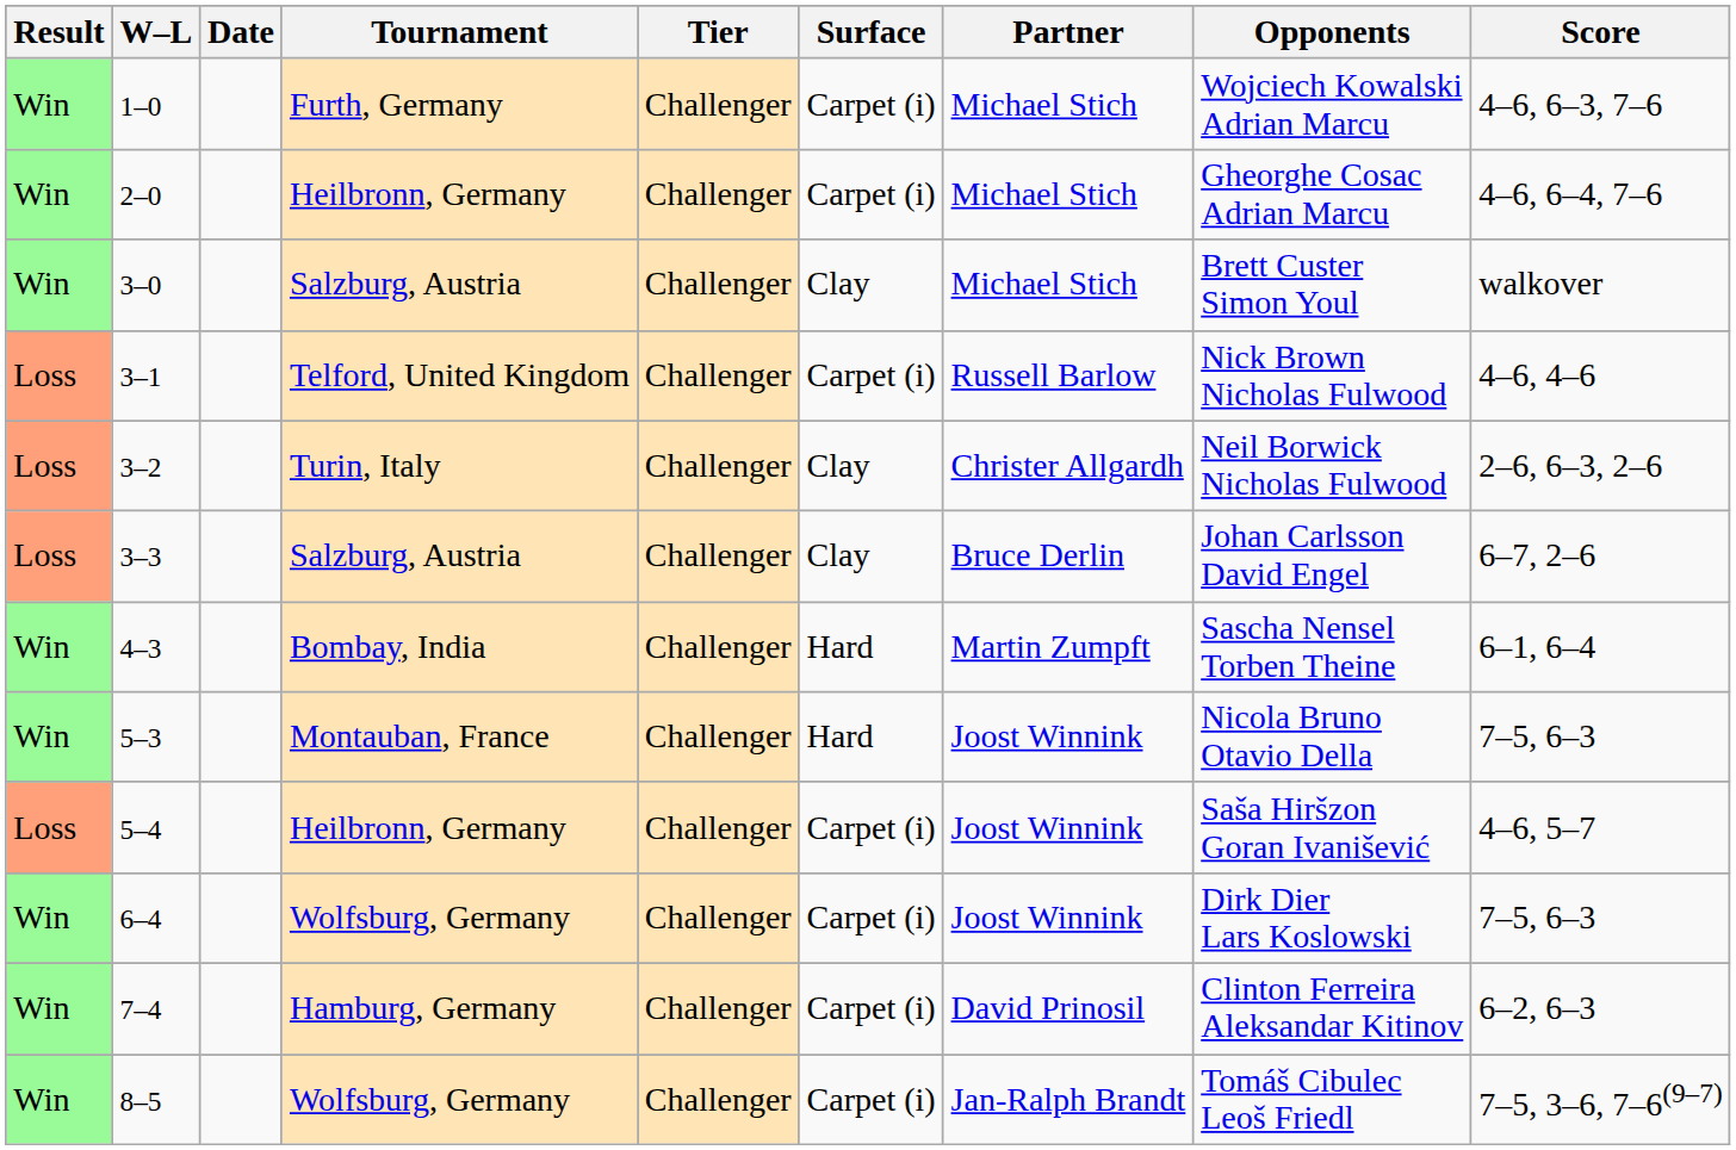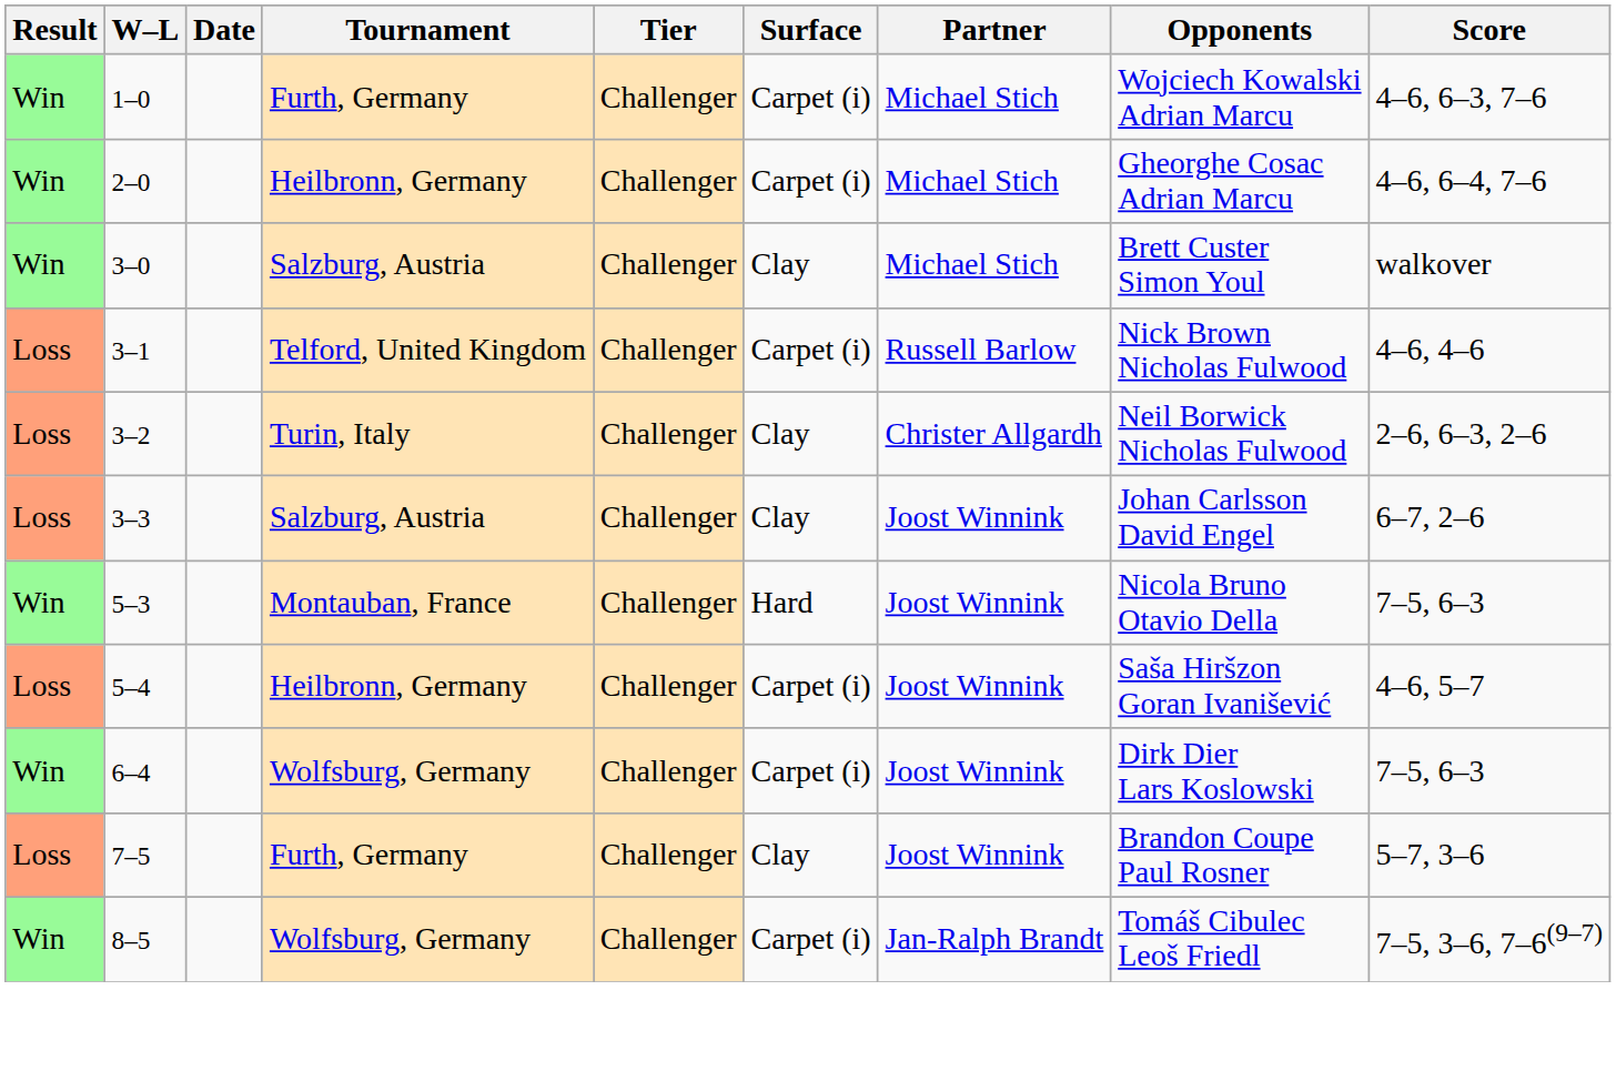 <table class="sortable wikitable">
 <tr>
 <th>Result</th>
 <th class="unsortable">W–L</th>
 <th>Date</th>
 <th>Tournament</th>
 <th>Tier</th>
 <th>Surface</th>
 <th>Partner</th>
 <th>Opponents</th>
 <th class="unsortable">Score</th>
 </tr>
 <tr>
 <td style="background:#98fb98;">Win</td>
 <td><small>1–0</small></td>
 <td></td>
 <td style="background:moccasin;"><a href='#'>Furth</a>, Germany</td>
 <td style="background:moccasin;">Challenger</td>
 <td>Carpet (i)</td>
 <td> <a href='#'>Michael Stich</a></td>
 <td> <a href='#'>Wojciech Kowalski</a> <br>  <a href='#'>Adrian Marcu</a></td>
 <td>4–6, 6–3, 7–6</td>
 </tr>
 <tr>
 <td style="background:#98fb98;">Win</td>
 <td><small>2–0</small></td>
 <td></td>
 <td style="background:moccasin;"><a href='#'>Heilbronn</a>, Germany</td>
 <td style="background:moccasin;">Challenger</td>
 <td>Carpet (i)</td>
 <td> <a href='#'>Michael Stich</a></td>
 <td> <a href='#'>Gheorghe Cosac</a> <br>  <a href='#'>Adrian Marcu</a></td>
 <td>4–6, 6–4, 7–6</td>
 </tr>
 <tr>
 <td style="background:#98fb98;">Win</td>
 <td><small>3–0</small></td>
 <td></td>
 <td style="background:moccasin;"><a href='#'>Salzburg</a>, Austria</td>
 <td style="background:moccasin;">Challenger</td>
 <td>Clay</td>
 <td> <a href='#'>Michael Stich</a></td>
 <td> <a href='#'>Brett Custer</a> <br>  <a href='#'>Simon Youl</a></td>
 <td>walkover</td>
 </tr>
 <tr>
 <td style="background:#ffa07a;">Loss</td>
 <td><small>3–1</small></td>
 <td></td>
 <td style="background:moccasin;"><a href='#'>Telford</a>, United Kingdom</td>
 <td style="background:moccasin;">Challenger</td>
 <td>Carpet (i)</td>
 <td> <a href='#'>Russell Barlow</a></td>
 <td> <a href='#'>Nick Brown</a> <br>  <a href='#'>Nicholas Fulwood</a></td>
 <td>4–6, 4–6</td>
 </tr>
 <tr>
 <td style="background:#ffa07a;">Loss</td>
 <td><small>3–2</small></td>
 <td></td>
 <td style="background:moccasin;"><a href='#'>Turin</a>, Italy</td>
 <td style="background:moccasin;">Challenger</td>
 <td>Clay</td>
 <td> <a href='#'>Christer Allgardh</a></td>
 <td> <a href='#'>Neil Borwick</a> <br>  <a href='#'>Nicholas Fulwood</a></td>
 <td>2–6, 6–3, 2–6</td>
 </tr>
 <tr>
 <td style="background:#ffa07a;">Loss</td>
 <td><small>3–3</small></td>
 <td></td>
 <td style="background:moccasin;"><a href='#'>Salzburg</a>, Austria</td>
 <td style="background:moccasin;">Challenger</td>
 <td>Clay</td>
-<td> <a href='#'>Bruce Derlin</a></td>
+<td> <a href='#'>Joost Winnink</a></td>
 <td> <a href='#'>Johan Carlsson</a> <br>  <a href='#'>David Engel</a></td>
 <td>6–7, 2–6</td>
-</tr>
-<tr>
-<td style="background:#98fb98;">Win</td>
-<td><small>4–3</small></td>
-<td></td>
-<td style="background:moccasin;"><a href='#'>Bombay</a>, India</td>
-<td style="background:moccasin;">Challenger</td>
-<td>Hard</td>
-<td> <a href='#'>Martin Zumpft</a></td>
-<td> <a href='#'>Sascha Nensel</a> <br>  <a href='#'>Torben Theine</a></td>
-<td>6–1, 6–4</td>
 </tr>
 <tr>
 <td style="background:#98fb98;">Win</td>
 <td><small>5–3</small></td>
 <td></td>
 <td style="background:moccasin;"><a href='#'>Montauban</a>, France</td>
 <td style="background:moccasin;">Challenger</td>
 <td>Hard</td>
 <td> <a href='#'>Joost Winnink</a></td>
 <td> <a href='#'>Nicola Bruno</a> <br>  <a href='#'>Otavio Della</a></td>
 <td>7–5, 6–3</td>
 </tr>
 <tr>
 <td style="background:#ffa07a;">Loss</td>
 <td><small>5–4</small></td>
 <td></td>
 <td style="background:moccasin;"><a href='#'>Heilbronn</a>, Germany</td>
 <td style="background:moccasin;">Challenger</td>
 <td>Carpet (i)</td>
 <td> <a href='#'>Joost Winnink</a></td>
 <td> <a href='#'>Saša Hiršzon</a> <br>  <a href='#'>Goran Ivanišević</a></td>
 <td>4–6, 5–7</td>
 </tr>
 <tr>
 <td style="background:#98fb98;">Win</td>
 <td><small>6–4</small></td>
 <td></td>
 <td style="background:moccasin;"><a href='#'>Wolfsburg</a>, Germany</td>
 <td style="background:moccasin;">Challenger</td>
 <td>Carpet (i)</td>
 <td> <a href='#'>Joost Winnink</a></td>
 <td> <a href='#'>Dirk Dier</a> <br>  <a href='#'>Lars Koslowski</a></td>
 <td>7–5, 6–3</td>
 </tr>
 <tr>
-<td style="background:#98fb98;">Win</td>
-<td><small>7–4</small></td>
+<td style="background:#ffa07a;">Loss</td>
+<td><small>7–5</small></td>
 <td></td>
-<td style="background:moccasin;"><a href='#'>Hamburg</a>, Germany</td>
+<td style="background:moccasin;"><a href='#'>Furth</a>, Germany</td>
 <td style="background:moccasin;">Challenger</td>
-<td>Carpet (i)</td>
-<td> <a href='#'>David Prinosil</a></td>
-<td> <a href='#'>Clinton Ferreira</a> <br>  <a href='#'>Aleksandar Kitinov</a></td>
-<td>6–2, 6–3</td>
+<td>Clay</td>
+<td> <a href='#'>Joost Winnink</a></td>
+<td> <a href='#'>Brandon Coupe</a> <br>  <a href='#'>Paul Rosner</a></td>
+<td>5–7, 3–6</td>
 </tr>
 <tr>
 <td style="background:#98fb98;">Win</td>
 <td><small>8–5</small></td>
 <td></td>
 <td style="background:moccasin;"><a href='#'>Wolfsburg</a>, Germany</td>
 <td style="background:moccasin;">Challenger</td>
 <td>Carpet (i)</td>
 <td> <a href='#'>Jan-Ralph Brandt</a></td>
 <td> <a href='#'>Tomáš Cibulec</a> <br>  <a href='#'>Leoš Friedl</a></td>
 <td>7–5, 3–6, 7–6<sup>(9–7)</sup></td>
 </tr>
 </table>
